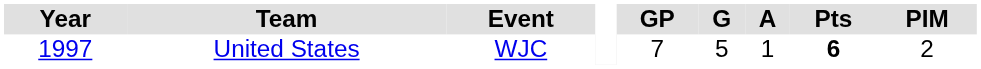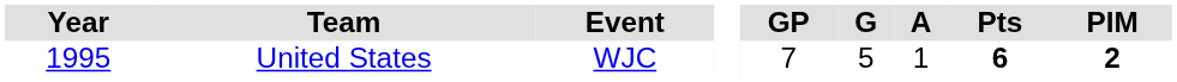 <table border="0" cellpadding="1" cellspacing="0" style="text-align:center; width:40em">
 <tr ALIGN="center" bgcolor="#e0e0e0">
 <th>Year</th>
 <th>Team</th>
 <th>Event</th>
 <th ALIGN="center" rowspan="99" bgcolor="#ffffff"> </th>
 <th>GP</th>
 <th>G</th>
 <th>A</th>
 <th>Pts</th>
 <th>PIM</th>
 </tr>
 <tr>
-<td><a href='#'>1997</a></td>
+<td><a href='#'>1995</a></td>
 <td><a href='#'>United States</a></td>
 <td><a href='#'>WJC</a></td>
 <td>7</td>
 <td>5</td>
 <td>1</td>
 <td><strong>6</strong></td>
-<td>2</td>
+<td><strong>2</strong></td>
 </tr>
 </table>
